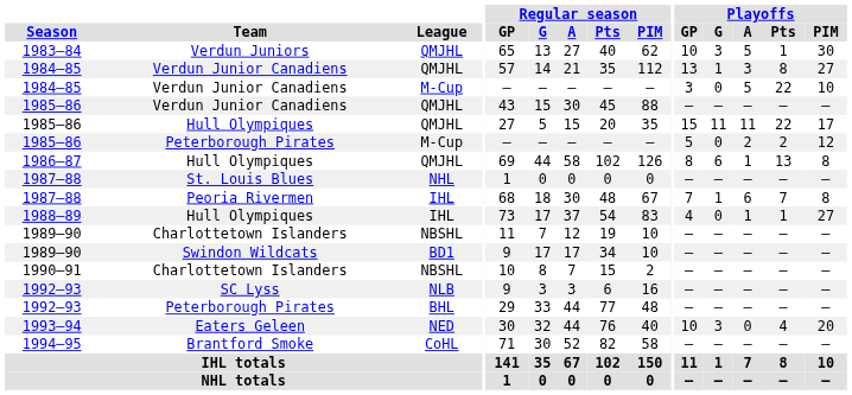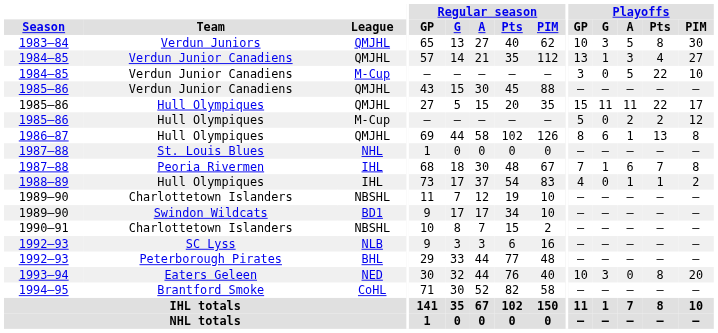 <table border="0" cellpadding="1" cellspacing="0" style="text-align:center; width:60em">
 <tr bgcolor="#e0e0e0">
 <th colspan="3" bgcolor="#ffffff"></th>
 <th rowspan="100" bgcolor="#ffffff"></th>
 <th colspan="5"><a href='#'>Regular season</a></th>
 <th rowspan="100" bgcolor="#ffffff"></th>
 <th colspan="5"><a href='#'>Playoffs</a></th>
 </tr>
 <tr bgcolor="#e0e0e0">
 <th><a href='#'>Season</a></th>
 <th>Team</th>
 <th>League</th>
 <th>GP</th>
 <th><a href='#'>G</a></th>
 <th><a href='#'>A</a></th>
 <th><a href='#'>Pts</a></th>
 <th><a href='#'>PIM</a></th>
 <th>GP</th>
 <th>G</th>
 <th>A</th>
 <th>Pts</th>
 <th>PIM</th>
 </tr>
 <tr>
 <td><a href='#'>1983–84</a></td>
 <td><a href='#'>Verdun Juniors</a></td>
 <td><a href='#'>QMJHL</a></td>
 <td>65</td>
 <td>13</td>
 <td>27</td>
 <td>40</td>
 <td>62</td>
 <td>10</td>
 <td>3</td>
 <td>5</td>
-<td>1</td>
+<td>8</td>
 <td>30</td>
 </tr>
 <tr bgcolor="#f0f0f0">
 <td><a href='#'>1984–85</a></td>
 <td><a href='#'>Verdun Junior Canadiens</a></td>
 <td>QMJHL</td>
 <td>57</td>
 <td>14</td>
 <td>21</td>
 <td>35</td>
 <td>112</td>
 <td>13</td>
 <td>1</td>
 <td>3</td>
-<td>8</td>
+<td>4</td>
 <td>27</td>
 </tr>
 <tr>
 <td><a href='#'>1984–85</a></td>
 <td>Verdun Junior Canadiens</td>
 <td><a href='#'>M-Cup</a></td>
 <td>—</td>
 <td>—</td>
 <td>—</td>
 <td>—</td>
 <td>—</td>
 <td>3</td>
 <td>0</td>
 <td>5</td>
 <td>22</td>
 <td>10</td>
 </tr>
 <tr bgcolor="#f0f0f0">
 <td><a href='#'>1985–86</a></td>
 <td>Verdun Junior Canadiens</td>
 <td>QMJHL</td>
 <td>43</td>
 <td>15</td>
 <td>30</td>
 <td>45</td>
 <td>88</td>
 <td>—</td>
 <td>—</td>
 <td>—</td>
 <td>—</td>
 <td>—</td>
 </tr>
 <tr>
 <td>1985–86</td>
 <td><a href='#'>Hull Olympiques</a></td>
 <td>QMJHL</td>
 <td>27</td>
 <td>5</td>
 <td>15</td>
 <td>20</td>
 <td>35</td>
 <td>15</td>
 <td>11</td>
 <td>11</td>
 <td>22</td>
 <td>17</td>
 </tr>
 <tr bgcolor="#f0f0f0">
 <td><a href='#'>1985–86</a></td>
-<td><a href='#'>Peterborough Pirates</a></td>
+<td>Hull Olympiques</td>
 <td>M-Cup</td>
 <td>—</td>
 <td>—</td>
 <td>—</td>
 <td>—</td>
 <td>—</td>
 <td>5</td>
 <td>0</td>
 <td>2</td>
 <td>2</td>
 <td>12</td>
 </tr>
 <tr>
 <td><a href='#'>1986–87</a></td>
 <td>Hull Olympiques</td>
 <td>QMJHL</td>
 <td>69</td>
 <td>44</td>
 <td>58</td>
 <td>102</td>
 <td>126</td>
 <td>8</td>
 <td>6</td>
 <td>1</td>
 <td>13</td>
 <td>8</td>
 </tr>
 <tr bgcolor="#f0f0f0">
 <td><a href='#'>1987–88</a></td>
 <td><a href='#'>St. Louis Blues</a></td>
 <td><a href='#'>NHL</a></td>
 <td>1</td>
 <td>0</td>
 <td>0</td>
 <td>0</td>
 <td>0</td>
 <td>—</td>
 <td>—</td>
 <td>—</td>
 <td>—</td>
 <td>—</td>
 </tr>
 <tr>
 <td><a href='#'>1987–88</a></td>
 <td><a href='#'>Peoria Rivermen</a></td>
 <td><a href='#'>IHL</a></td>
 <td>68</td>
 <td>18</td>
 <td>30</td>
 <td>48</td>
 <td>67</td>
 <td>7</td>
 <td>1</td>
 <td>6</td>
 <td>7</td>
 <td>8</td>
 </tr>
 <tr bgcolor="#f0f0f0">
 <td><a href='#'>1988–89</a></td>
 <td>Hull Olympiques</td>
 <td>IHL</td>
 <td>73</td>
 <td>17</td>
 <td>37</td>
 <td>54</td>
 <td>83</td>
 <td>4</td>
 <td>0</td>
 <td>1</td>
 <td>1</td>
-<td>27</td>
+<td>2</td>
 </tr>
 <tr>
 <td>1989–90</td>
 <td>Charlottetown Islanders</td>
 <td>NBSHL</td>
 <td>11</td>
 <td>7</td>
 <td>12</td>
 <td>19</td>
 <td>10</td>
 <td>—</td>
 <td>—</td>
 <td>—</td>
 <td>—</td>
 <td>—</td>
 </tr>
 <tr bgcolor="#f0f0f0">
 <td>1989–90</td>
 <td><a href='#'>Swindon Wildcats</a></td>
 <td><a href='#'>BD1</a></td>
 <td>9</td>
 <td>17</td>
 <td>17</td>
 <td>34</td>
 <td>10</td>
 <td>—</td>
 <td>—</td>
 <td>—</td>
 <td>—</td>
 <td>—</td>
 </tr>
 <tr>
 <td>1990–91</td>
 <td>Charlottetown Islanders</td>
 <td>NBSHL</td>
 <td>10</td>
 <td>8</td>
 <td>7</td>
 <td>15</td>
 <td>2</td>
 <td>—</td>
 <td>—</td>
 <td>—</td>
 <td>—</td>
 <td>—</td>
 </tr>
 <tr bgcolor="#f0f0f0">
 <td><a href='#'>1992–93</a></td>
 <td><a href='#'>SC Lyss</a></td>
 <td><a href='#'>NLB</a></td>
 <td>9</td>
 <td>3</td>
 <td>3</td>
 <td>6</td>
 <td>16</td>
 <td>—</td>
 <td>—</td>
 <td>—</td>
 <td>—</td>
 <td>—</td>
 </tr>
 <tr>
 <td><a href='#'>1992–93</a></td>
 <td><a href='#'>Peterborough Pirates</a></td>
 <td><a href='#'>BHL</a></td>
 <td>29</td>
 <td>33</td>
 <td>44</td>
 <td>77</td>
 <td>48</td>
 <td>—</td>
 <td>—</td>
 <td>—</td>
 <td>—</td>
 <td>—</td>
 </tr>
 <tr bgcolor="#f0f0f0">
 <td><a href='#'>1993–94</a></td>
 <td><a href='#'>Eaters Geleen</a></td>
 <td><a href='#'>NED</a></td>
 <td>30</td>
 <td>32</td>
 <td>44</td>
 <td>76</td>
 <td>40</td>
 <td>10</td>
 <td>3</td>
 <td>0</td>
-<td>4</td>
+<td>8</td>
 <td>20</td>
 </tr>
 <tr>
 <td><a href='#'>1994–95</a></td>
 <td><a href='#'>Brantford Smoke</a></td>
 <td><a href='#'>CoHL</a></td>
 <td>71</td>
 <td>30</td>
 <td>52</td>
 <td>82</td>
 <td>58</td>
 <td>—</td>
 <td>—</td>
 <td>—</td>
 <td>—</td>
 <td>—</td>
 </tr>
 <tr bgcolor="#e0e0e0">
 <th colspan="3">IHL totals</th>
 <th>141</th>
 <th>35</th>
 <th>67</th>
 <th>102</th>
 <th>150</th>
 <th>11</th>
 <th>1</th>
 <th>7</th>
 <th>8</th>
 <th>10</th>
 </tr>
 <tr bgcolor="#e0e0e0">
 <th colspan="3">NHL totals</th>
 <th>1</th>
 <th>0</th>
 <th>0</th>
 <th>0</th>
 <th>0</th>
 <th>—</th>
 <th>—</th>
 <th>—</th>
 <th>—</th>
 <th>—</th>
 </tr>
 </table>
